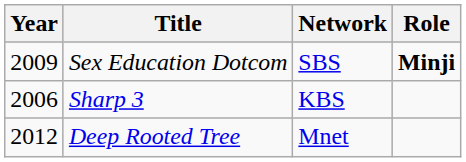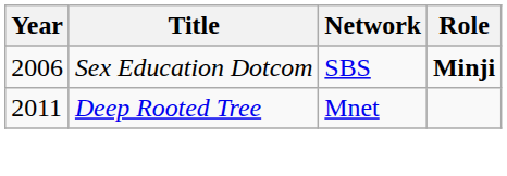 <table class="wikitable">
 <tr>
 <th>Year</th>
 <th>Title</th>
 <th>Network</th>
 <th>Role</th>
 </tr>
 <tr>
-<td>2009</td>
+<td>2006</td>
 <td><em>Sex Education Dotcom</em></td>
 <td><a href='#'>SBS</a></td>
 <td><strong>Minji</strong></td>
 </tr>
 <tr>
-<td>2006</td>
-<td><em><a href='#'>Sharp 3</a></em></td>
-<td><a href='#'>KBS</a></td>
-<td></td>
-</tr>
-<tr>
-<td>2012</td>
+<td>2011</td>
 <td><em><a href='#'>Deep Rooted Tree</a></em></td>
 <td><a href='#'>Mnet</a></td>
 <td></td>
 </tr>
 </table>
